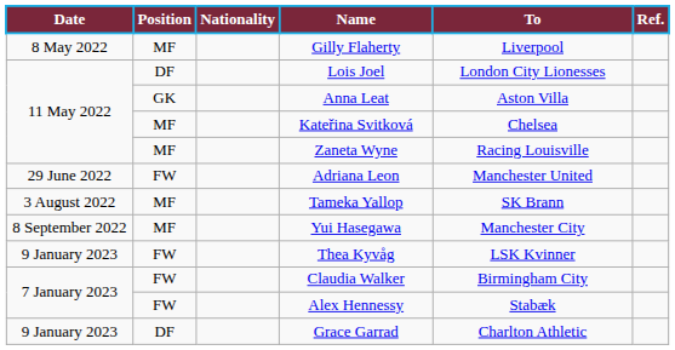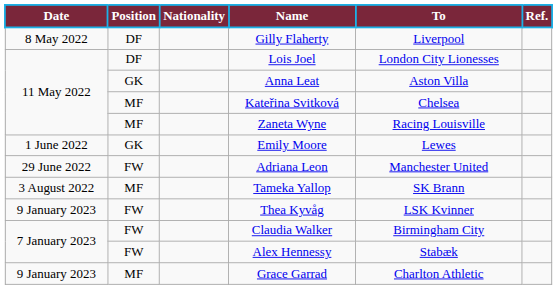 <table class="wikitable" style="text-align:center; font-size:90%; ">
 <tr>
 <th style="background:#7A263A;color:white;border:2px solid #1BB1E7; width:120px;">Date</th>
 <th style="background:#7A263A;color:white;border:2px solid #1BB1E7; width:50px;">Position</th>
 <th style="background:#7A263A;color:white;border:2px solid #1BB1E7; width:50px;">Nationality</th>
 <th style="background:#7A263A;color:white;border:2px solid #1BB1E7; width:150px;">Name</th>
 <th style="background:#7A263A;color:white;border:2px solid #1BB1E7; width:200px;">To</th>
 <th style="background:#7A263A;color:white;border:2px solid #1BB1E7; width:25px;">Ref.</th>
 </tr>
 <tr>
 <td>8 May 2022</td>
-<td>MF</td>
+<td>DF</td>
 <td></td>
 <td><a href='#'>Gilly Flaherty</a></td>
 <td> <a href='#'>Liverpool</a></td>
 <td></td>
 </tr>
 <tr>
 <td rowspan="4">11 May 2022</td>
 <td>DF</td>
 <td></td>
 <td><a href='#'>Lois Joel</a></td>
 <td> <a href='#'>London City Lionesses</a></td>
 <td></td>
 </tr>
 <tr>
 <td>GK</td>
 <td></td>
 <td><a href='#'>Anna Leat</a></td>
 <td> <a href='#'>Aston Villa</a></td>
 <td></td>
 </tr>
 <tr>
 <td>MF</td>
 <td></td>
 <td><a href='#'>Kateřina Svitková</a></td>
 <td> <a href='#'>Chelsea</a></td>
 <td></td>
 </tr>
 <tr>
 <td>MF</td>
 <td></td>
 <td><a href='#'>Zaneta Wyne</a></td>
 <td> <a href='#'>Racing Louisville</a></td>
 <td></td>
 </tr>
 <tr>
+<td>1 June 2022</td>
+<td>GK</td>
+<td></td>
+<td><a href='#'>Emily Moore</a></td>
+<td> <a href='#'>Lewes</a></td>
+<td></td>
+</tr>
+<tr>
 <td>29 June 2022</td>
 <td>FW</td>
 <td></td>
 <td><a href='#'>Adriana Leon</a></td>
 <td> <a href='#'>Manchester United</a></td>
 <td></td>
 </tr>
 <tr>
 <td>3 August 2022</td>
 <td>MF</td>
 <td></td>
 <td><a href='#'>Tameka Yallop</a></td>
 <td> <a href='#'>SK Brann</a></td>
-<td></td>
-</tr>
-<tr>
-<td>8 September 2022</td>
-<td>MF</td>
-<td></td>
-<td><a href='#'>Yui Hasegawa</a></td>
-<td> <a href='#'>Manchester City</a></td>
 <td></td>
 </tr>
 <tr>
 <td>9 January 2023</td>
 <td>FW</td>
 <td></td>
 <td><a href='#'>Thea Kyvåg</a></td>
 <td> <a href='#'>LSK Kvinner</a></td>
 <td></td>
 </tr>
 <tr>
 <td rowspan="2">7 January 2023</td>
 <td>FW</td>
 <td></td>
 <td><a href='#'>Claudia Walker</a></td>
 <td> <a href='#'>Birmingham City</a></td>
 <td></td>
 </tr>
 <tr>
 <td>FW</td>
 <td></td>
 <td><a href='#'>Alex Hennessy</a></td>
 <td> <a href='#'>Stabæk</a></td>
 <td></td>
 </tr>
 <tr>
 <td>9 January 2023</td>
-<td>DF</td>
+<td>MF</td>
 <td></td>
 <td><a href='#'>Grace Garrad</a></td>
 <td> <a href='#'>Charlton Athletic</a></td>
 <td></td>
 </tr>
 </table>
